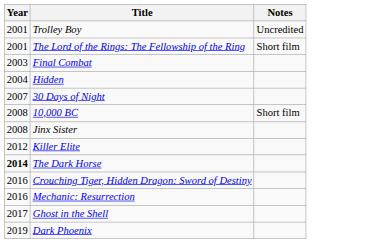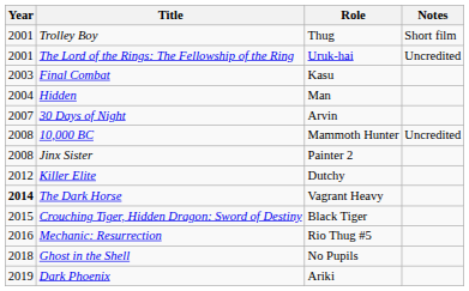 <table class = "wikitable sortable">
 <tr>
 <th>Year</th>
 <th>Title</th>
+<th>Role</th>
 <th>Notes</th>
 </tr>
 <tr>
 <td>2001</td>
 <td><em>Trolley Boy</em></td>
-<td>Uncredited</td>
+<td>Thug</td>
+<td>Short film</td>
 </tr>
 <tr>
 <td>2001</td>
 <td><em><a href='#'>The Lord of the Rings: The Fellowship of the Ring</a></em></td>
-<td>Short film</td>
+<td><a href='#'>Uruk-hai</a></td>
+<td>Uncredited</td>
 </tr>
 <tr>
 <td>2003</td>
 <td><em><a href='#'>Final Combat</a></em></td>
+<td>Kasu</td>
 <td></td>
 </tr>
 <tr>
 <td>2004</td>
 <td><em><a href='#'>Hidden</a></em></td>
+<td>Man</td>
 <td></td>
 </tr>
 <tr>
 <td>2007</td>
 <td><em><a href='#'>30 Days of Night</a></em></td>
+<td>Arvin</td>
 <td></td>
 </tr>
 <tr>
 <td>2008</td>
 <td><em><a href='#'>10,000 BC</a></em></td>
-<td>Short film</td>
+<td>Mammoth Hunter</td>
+<td>Uncredited</td>
 </tr>
 <tr>
 <td>2008</td>
 <td><em>Jinx Sister</em></td>
+<td>Painter 2</td>
 <td></td>
 </tr>
 <tr>
 <td>2012</td>
 <td><em><a href='#'>Killer Elite</a></em></td>
+<td>Dutchy</td>
 <td></td>
 </tr>
 <tr>
 <td><strong>2014</strong></td>
 <td><em><a href='#'>The Dark Horse</a></em></td>
+<td>Vagrant Heavy</td>
 <td></td>
 </tr>
 <tr>
-<td>2016</td>
+<td>2015</td>
 <td><em><a href='#'>Crouching Tiger, Hidden Dragon: Sword of Destiny</a></em></td>
+<td>Black Tiger</td>
 <td></td>
 </tr>
 <tr>
 <td>2016</td>
 <td><em><a href='#'>Mechanic: Resurrection</a></em></td>
+<td>Rio Thug #5</td>
 <td></td>
 </tr>
 <tr>
-<td>2017</td>
+<td>2018</td>
 <td><em><a href='#'>Ghost in the Shell</a></em></td>
+<td>No Pupils</td>
 <td></td>
 </tr>
 <tr>
 <td>2019</td>
 <td><em><a href='#'>Dark Phoenix</a></em></td>
+<td>Ariki</td>
 <td></td>
 </tr>
 </table>
